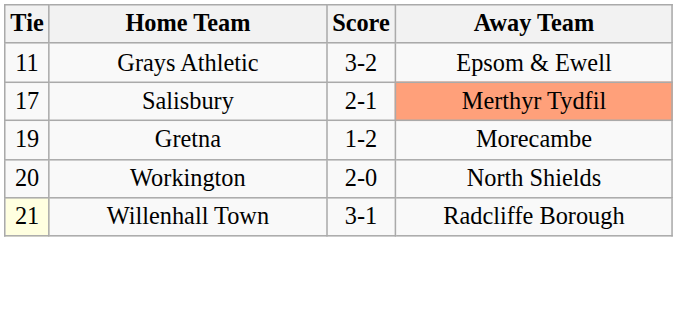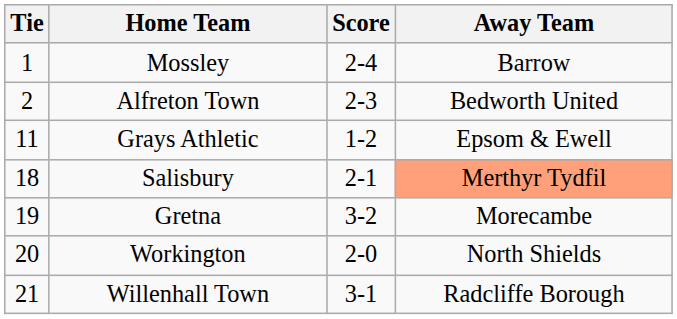 <table class="wikitable" style="text-align:center;">
 <tr>
 <th width=20>Tie</th>
 <th width=175>Home Team</th>
 <th width=20>Score</th>
 <th width=175>Away Team</th>
 </tr>
 <tr>
+<td>1</td>
+<td>Mossley</td>
+<td>2-4</td>
+<td>Barrow</td>
+</tr>
+<tr>
+<td>2</td>
+<td>Alfreton Town</td>
+<td>2-3</td>
+<td>Bedworth United</td>
+</tr>
+<tr>
 <td>11</td>
 <td>Grays Athletic</td>
-<td>3-2</td>
+<td>1-2</td>
 <td>Epsom & Ewell</td>
 </tr>
 <tr>
-<td>17</td>
+<td>18</td>
 <td>Salisbury</td>
 <td>2-1</td>
 <td style="background: lightsalmon;">Merthyr Tydfil</td>
 </tr>
 <tr>
 <td>19</td>
 <td>Gretna</td>
-<td>1-2</td>
+<td>3-2</td>
 <td>Morecambe</td>
 </tr>
 <tr>
 <td>20</td>
 <td>Workington</td>
 <td>2-0</td>
 <td>North Shields</td>
 </tr>
 <tr>
-<td style="background: lightyellow;">21</td>
+<td>21</td>
 <td>Willenhall Town</td>
 <td>3-1</td>
 <td>Radcliffe Borough</td>
 </tr>
 </table>
